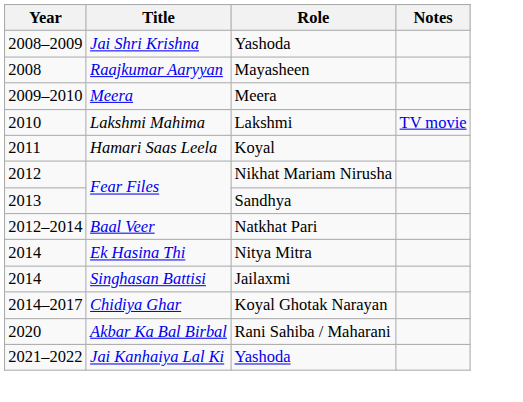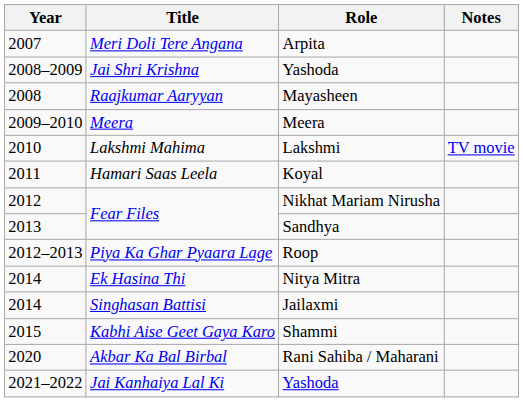 <table class="wikitable">
 <tr style="background:#b0c4de; text-align:center;">
 <th>Year</th>
 <th>Title</th>
 <th>Role</th>
 <th>Notes</th>
+</tr>
+<tr>
+<td>2007</td>
+<td><em><a href='#'>Meri Doli Tere Angana</a></em></td>
+<td>Arpita</td>
+<td></td>
 </tr>
 <tr>
 <td>2008–2009</td>
 <td><em><a href='#'>Jai Shri Krishna</a></em></td>
 <td>Yashoda</td>
 <td></td>
 </tr>
 <tr>
 <td>2008</td>
 <td><em><a href='#'>Raajkumar Aaryyan</a></em></td>
 <td>Mayasheen</td>
 <td></td>
 </tr>
 <tr>
 <td>2009–2010</td>
 <td><em><a href='#'>Meera</a></em></td>
 <td>Meera</td>
 <td></td>
 </tr>
 <tr>
 <td>2010</td>
 <td><em>Lakshmi Mahima</em></td>
 <td>Lakshmi</td>
 <td><a href='#'>TV movie</a></td>
 </tr>
 <tr>
 <td>2011</td>
 <td><em>Hamari Saas Leela</em></td>
 <td>Koyal</td>
 <td></td>
 </tr>
 <tr>
 <td>2012</td>
 <td rowspan="2"><em><a href='#'>Fear Files</a></em></td>
 <td>Nikhat Mariam Nirusha</td>
 <td></td>
 </tr>
 <tr>
 <td>2013</td>
 <td>Sandhya</td>
 <td></td>
 </tr>
 <tr>
-<td>2012–2014</td>
-<td><em><a href='#'>Baal Veer</a></em></td>
-<td>Natkhat Pari</td>
+<td>2012–2013</td>
+<td><em><a href='#'>Piya Ka Ghar Pyaara Lage</a></em></td>
+<td>Roop</td>
 <td></td>
 </tr>
 <tr>
 <td>2014</td>
 <td><em><a href='#'>Ek Hasina Thi</a></em></td>
 <td>Nitya Mitra</td>
 <td></td>
 </tr>
 <tr>
 <td>2014</td>
 <td><em><a href='#'>Singhasan Battisi</a></em></td>
 <td>Jailaxmi</td>
 <td></td>
 </tr>
 <tr>
-<td>2014–2017</td>
-<td><em><a href='#'>Chidiya Ghar</a></em></td>
-<td>Koyal Ghotak Narayan</td>
+<td>2015</td>
+<td><em><a href='#'>Kabhi Aise Geet Gaya Karo</a></em></td>
+<td>Shammi</td>
 <td></td>
 </tr>
 <tr>
 <td>2020</td>
 <td><em><a href='#'>Akbar Ka Bal Birbal</a></em></td>
 <td>Rani Sahiba / Maharani</td>
 <td></td>
 </tr>
 <tr>
 <td>2021–2022</td>
 <td><em><a href='#'>Jai Kanhaiya Lal Ki</a></em></td>
 <td><a href='#'>Yashoda</a></td>
 <td></td>
 </tr>
 </table>
